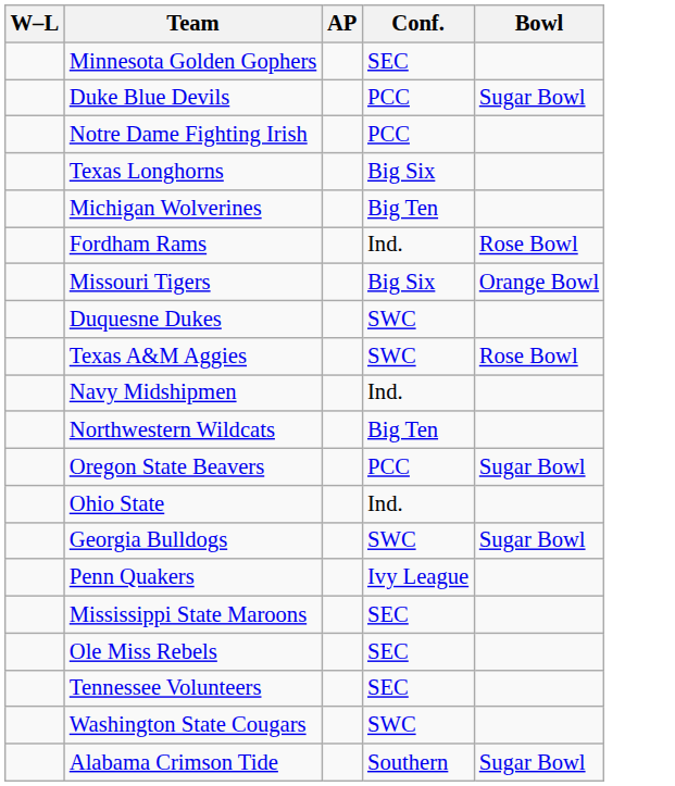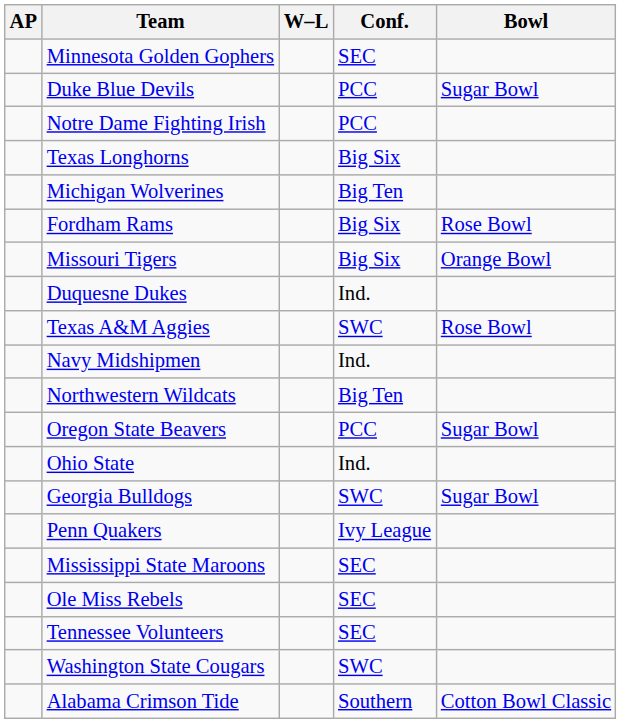 <table class="wikitable sortable" style="font-size:90%;">
 <tr>
+<th>AP</th>
+<th>Team</th>
 <th>W–L</th>
-<th>Team</th>
-<th>AP</th>
 <th>Conf.</th>
 <th>Bowl</th>
 </tr>
 <tr>
 <td></td>
 <td><a href='#'>Minnesota Golden Gophers</a></td>
 <td></td>
 <td><a href='#'>SEC</a></td>
 <td> </td>
 </tr>
 <tr>
 <td></td>
 <td><a href='#'>Duke Blue Devils</a></td>
 <td></td>
 <td><a href='#'>PCC</a></td>
 <td><a href='#'>Sugar Bowl</a></td>
 </tr>
 <tr>
 <td></td>
 <td><a href='#'>Notre Dame Fighting Irish</a></td>
 <td></td>
 <td><a href='#'>PCC</a></td>
 <td></td>
 </tr>
 <tr>
 <td></td>
 <td><a href='#'>Texas Longhorns</a></td>
 <td></td>
 <td><a href='#'>Big Six</a></td>
 <td></td>
 </tr>
 <tr>
 <td></td>
 <td><a href='#'>Michigan Wolverines</a></td>
 <td></td>
 <td><a href='#'>Big Ten</a></td>
 <td> </td>
 </tr>
 <tr>
 <td></td>
 <td><a href='#'>Fordham Rams</a></td>
 <td></td>
-<td>Ind.</td>
+<td><a href='#'>Big Six</a></td>
 <td><a href='#'>Rose Bowl</a></td>
 </tr>
 <tr>
 <td></td>
 <td><a href='#'>Missouri Tigers</a></td>
 <td></td>
 <td><a href='#'>Big Six</a></td>
 <td><a href='#'>Orange Bowl</a></td>
 </tr>
 <tr>
 <td></td>
 <td><a href='#'>Duquesne Dukes</a></td>
 <td></td>
-<td><a href='#'>SWC</a></td>
+<td>Ind.</td>
 <td></td>
 </tr>
 <tr>
 <td></td>
 <td><a href='#'>Texas A&M Aggies</a></td>
 <td></td>
 <td><a href='#'>SWC</a></td>
 <td><a href='#'>Rose Bowl</a></td>
 </tr>
 <tr>
 <td></td>
 <td><a href='#'>Navy Midshipmen</a></td>
 <td></td>
 <td>Ind.</td>
 <td></td>
 </tr>
 <tr>
 <td></td>
 <td><a href='#'>Northwestern Wildcats</a></td>
 <td></td>
 <td><a href='#'>Big Ten</a></td>
 <td> </td>
 </tr>
 <tr>
 <td></td>
 <td><a href='#'>Oregon State Beavers</a></td>
 <td></td>
 <td><a href='#'>PCC</a></td>
 <td><a href='#'>Sugar Bowl</a></td>
 </tr>
 <tr>
 <td></td>
 <td><a href='#'>Ohio State</a></td>
 <td></td>
 <td>Ind.</td>
 <td> </td>
 </tr>
 <tr>
 <td></td>
 <td><a href='#'>Georgia Bulldogs</a></td>
 <td></td>
 <td><a href='#'>SWC</a></td>
 <td><a href='#'>Sugar Bowl</a></td>
 </tr>
 <tr>
 <td></td>
 <td><a href='#'>Penn Quakers</a></td>
 <td></td>
 <td><a href='#'>Ivy League</a></td>
 <td></td>
 </tr>
 <tr>
 <td></td>
 <td><a href='#'>Mississippi State Maroons</a></td>
 <td></td>
 <td><a href='#'>SEC</a></td>
 <td></td>
 </tr>
 <tr>
 <td></td>
 <td><a href='#'>Ole Miss Rebels</a></td>
 <td></td>
 <td><a href='#'>SEC</a></td>
 <td></td>
 </tr>
 <tr>
 <td></td>
 <td><a href='#'>Tennessee Volunteers</a></td>
 <td></td>
 <td><a href='#'>SEC</a></td>
 <td></td>
 </tr>
 <tr>
 <td></td>
 <td><a href='#'>Washington State Cougars</a></td>
 <td></td>
 <td><a href='#'>SWC</a></td>
 <td></td>
 </tr>
 <tr>
 <td></td>
 <td><a href='#'>Alabama Crimson Tide</a></td>
 <td></td>
 <td><a href='#'>Southern</a></td>
-<td><a href='#'>Sugar Bowl</a></td>
+<td><a href='#'>Cotton Bowl Classic</a></td>
 </tr>
 </table>
